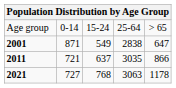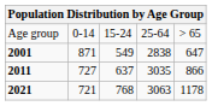 <table class="wikitable">
 <tr>
 <th colspan="5">Population Distribution by Age Group</th>
 </tr>
 <tr>
 <td>Age group</td>
 <td align="center">0-14</td>
 <td align="center">15-24</td>
 <td align="center">25-64</td>
 <td align="center">> 65</td>
 </tr>
 <tr>
 <td><strong>2001</strong></td>
 <td align="right">871</td>
 <td align="right">549</td>
 <td align="right">2838</td>
 <td align="right">647</td>
 </tr>
 <tr>
 <td><strong>2011</strong></td>
-<td align="right">721</td>
+<td align="right">727</td>
 <td align="right">637</td>
 <td align="right">3035</td>
 <td align="right">866</td>
 </tr>
 <tr>
 <td><strong>2021</strong></td>
-<td align="right">727</td>
+<td align="right">721</td>
 <td align="right">768</td>
 <td align="right">3063</td>
 <td align="right">1178</td>
 </tr>
 </table>
